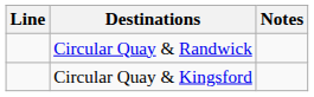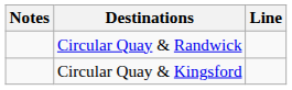 <table class="wikitable" style="float: none; margin: 0.5em; ">
 <tr>
+<th>Notes</th>
+<th>Destinations</th>
 <th>Line</th>
-<th>Destinations</th>
-<th>Notes</th>
 </tr>
 <tr>
 <td></td>
 <td><a href='#'>Circular Quay</a> & <a href='#'>Randwick</a></td>
 <td></td>
 </tr>
 <tr>
 <td></td>
 <td>Circular Quay & <a href='#'>Kingsford</a></td>
 <td></td>
 </tr>
 </table>
